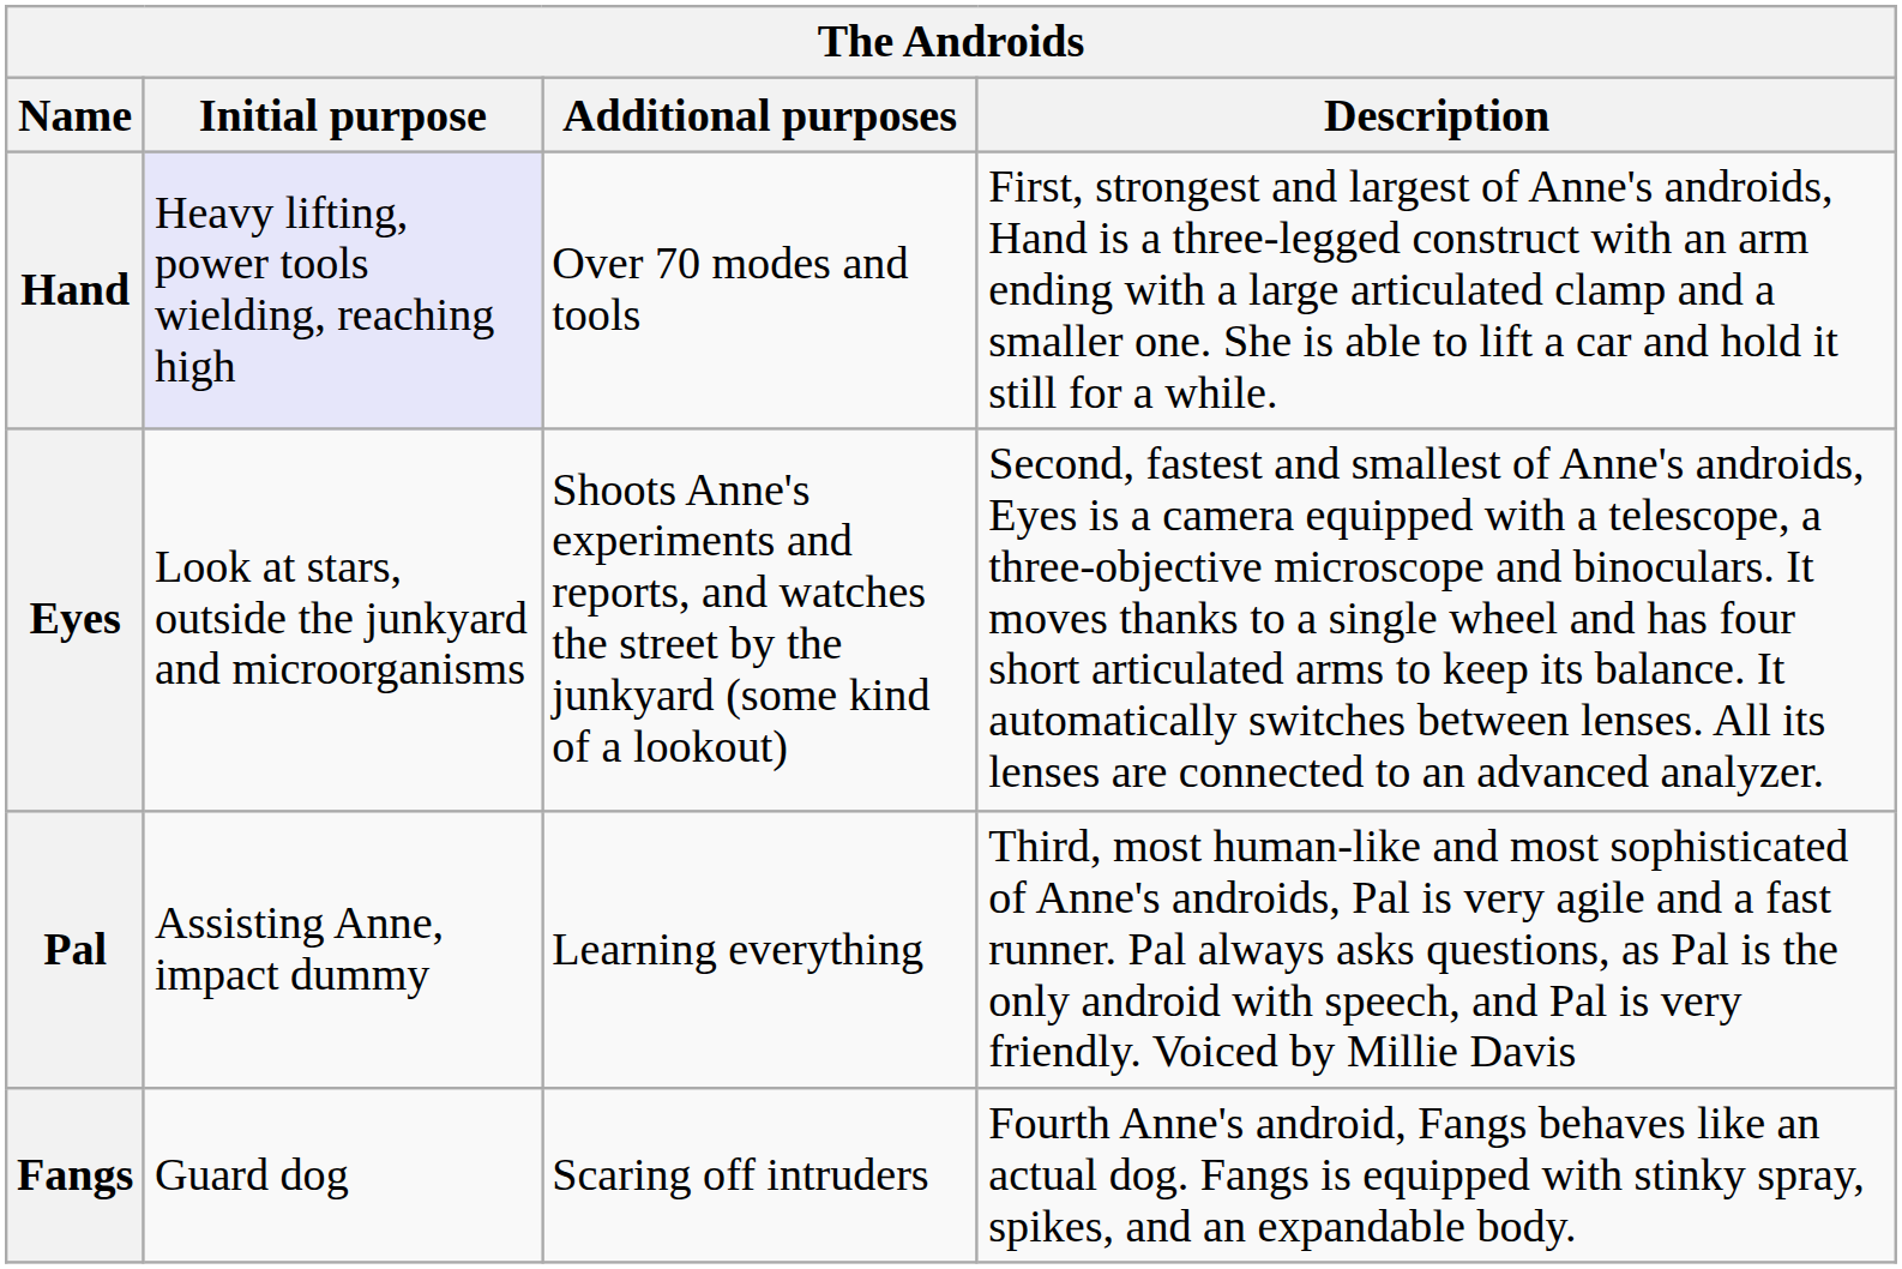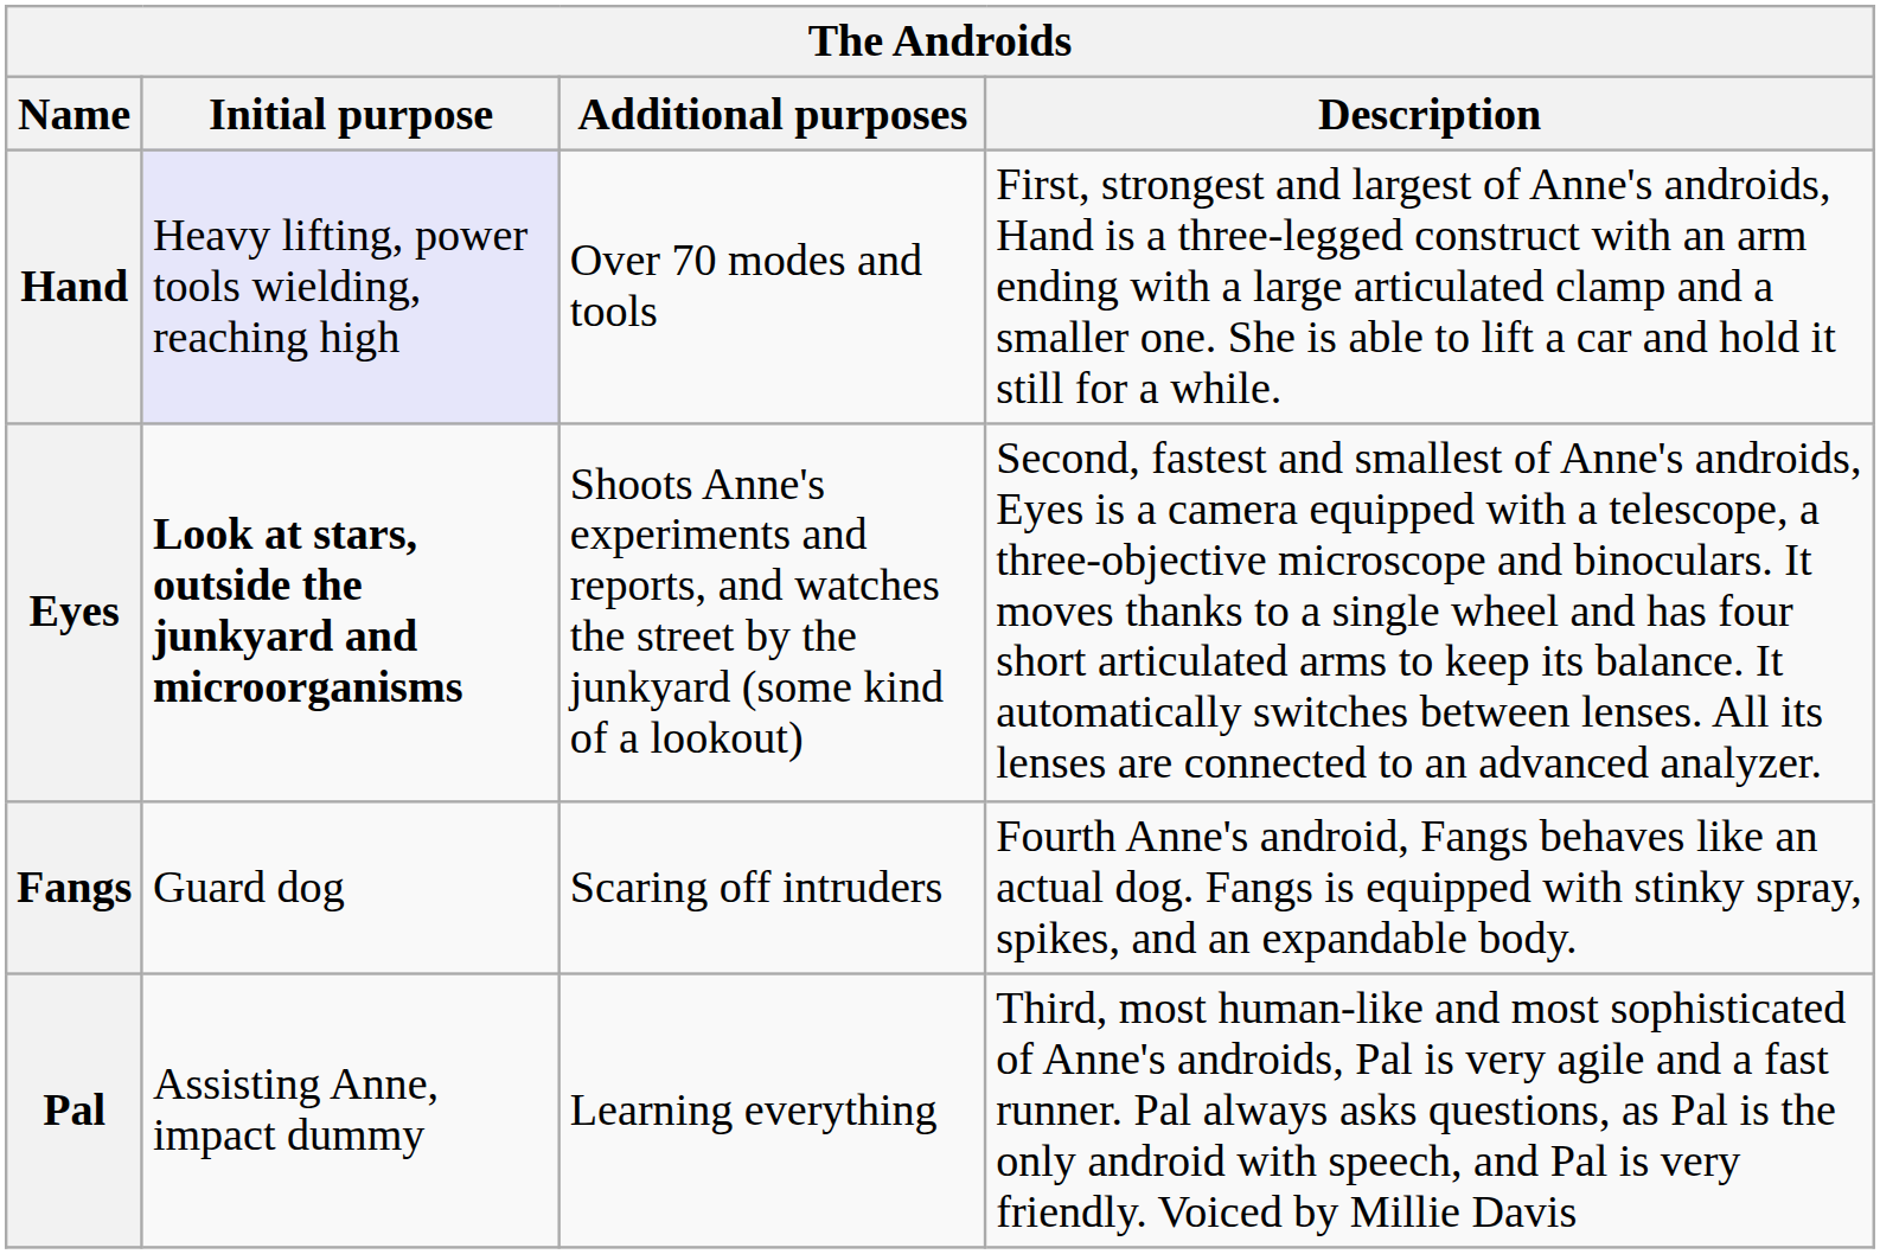 <table class="wikitable plainrowheaders" style="width: 75%">
 <tr>
 <th colspan="4">The Androids</th>
 </tr>
 <tr>
 <th scope="col">Name</th>
 <th scope="col">Initial purpose</th>
 <th scope="col">Additional purposes</th>
 <th scope="col">Description</th>
 </tr>
 <tr>
 <th scope="row">Hand</th>
 <td style="background: lavender;">Heavy lifting, power tools wielding, reaching high</td>
 <td>Over 70 modes and tools</td>
 <td>First, strongest and largest of Anne's androids, Hand is a three-legged construct with an arm ending with a large articulated clamp and a smaller one. She is able to lift a car and hold it still for a while.</td>
 </tr>
 <tr>
 <th scope="row">Eyes</th>
-<td>Look at stars, outside the junkyard and microorganisms</td>
+<td><strong>Look at stars, outside the junkyard and microorganisms</strong></td>
 <td>Shoots Anne's experiments and reports, and watches the street by the junkyard (some kind of a lookout)</td>
 <td>Second, fastest and smallest of Anne's androids, Eyes is a camera equipped with a telescope, a three-objective microscope and binoculars. It moves thanks to a single wheel and has four short articulated arms to keep its balance. It automatically switches between lenses. All its lenses are connected to an advanced analyzer.</td>
+</tr>
+<tr>
+<th scope="row">Fangs</th>
+<td>Guard dog</td>
+<td>Scaring off intruders</td>
+<td>Fourth Anne's android, Fangs behaves like an actual dog. Fangs is equipped with stinky spray, spikes, and an expandable body.</td>
 </tr>
 <tr>
 <th scope="row">Pal</th>
 <td>Assisting Anne, impact dummy</td>
 <td>Learning everything</td>
 <td>Third, most human-like and most sophisticated of Anne's androids, Pal is very agile and a fast runner. Pal always asks questions, as Pal is the only android with speech, and Pal is very friendly. Voiced by Millie Davis</td>
 </tr>
-<tr>
-<th scope="row">Fangs</th>
-<td>Guard dog</td>
-<td>Scaring off intruders</td>
-<td>Fourth Anne's android, Fangs behaves like an actual dog. Fangs is equipped with stinky spray, spikes, and an expandable body.</td>
-</tr>
 </table>
